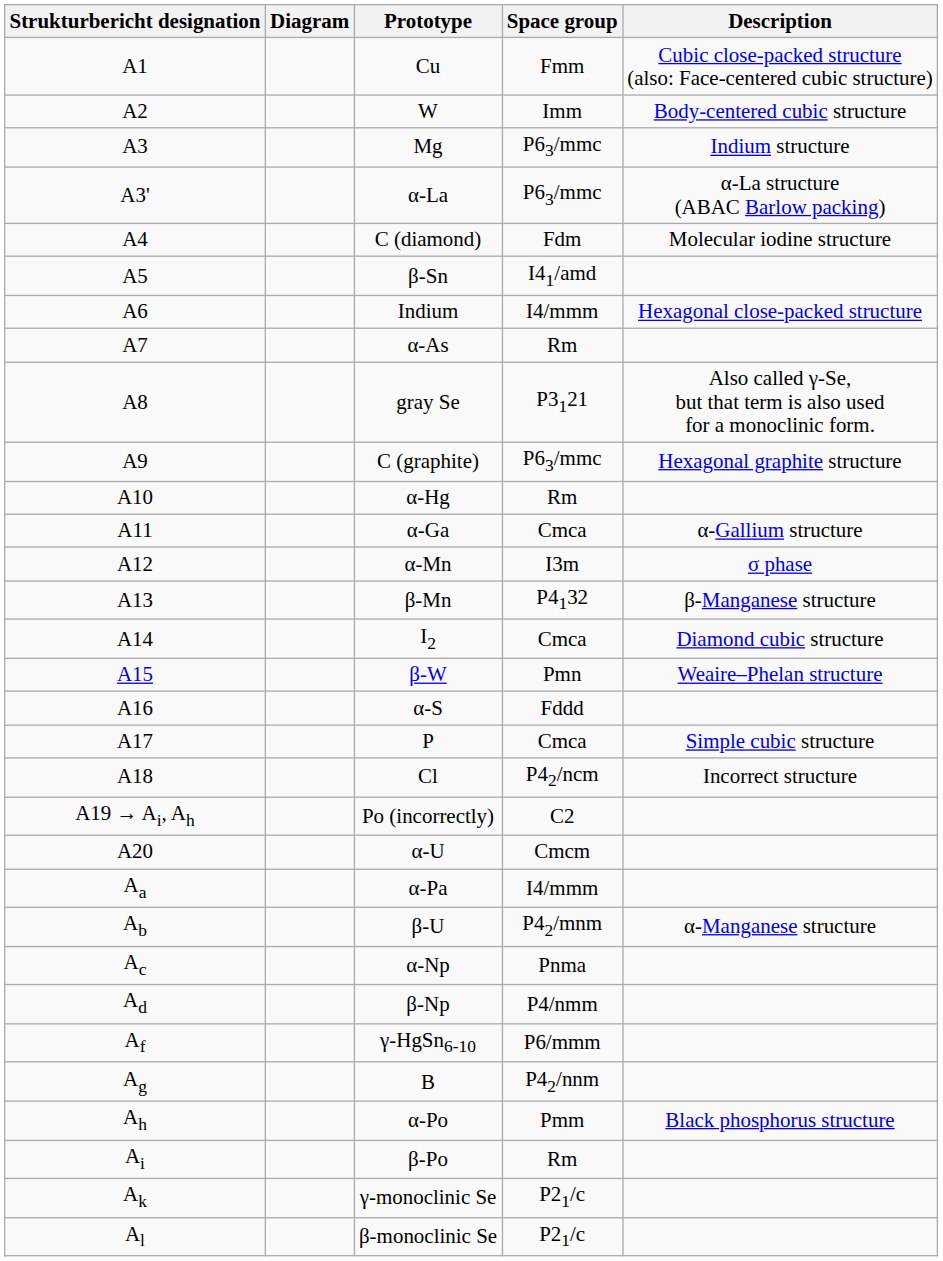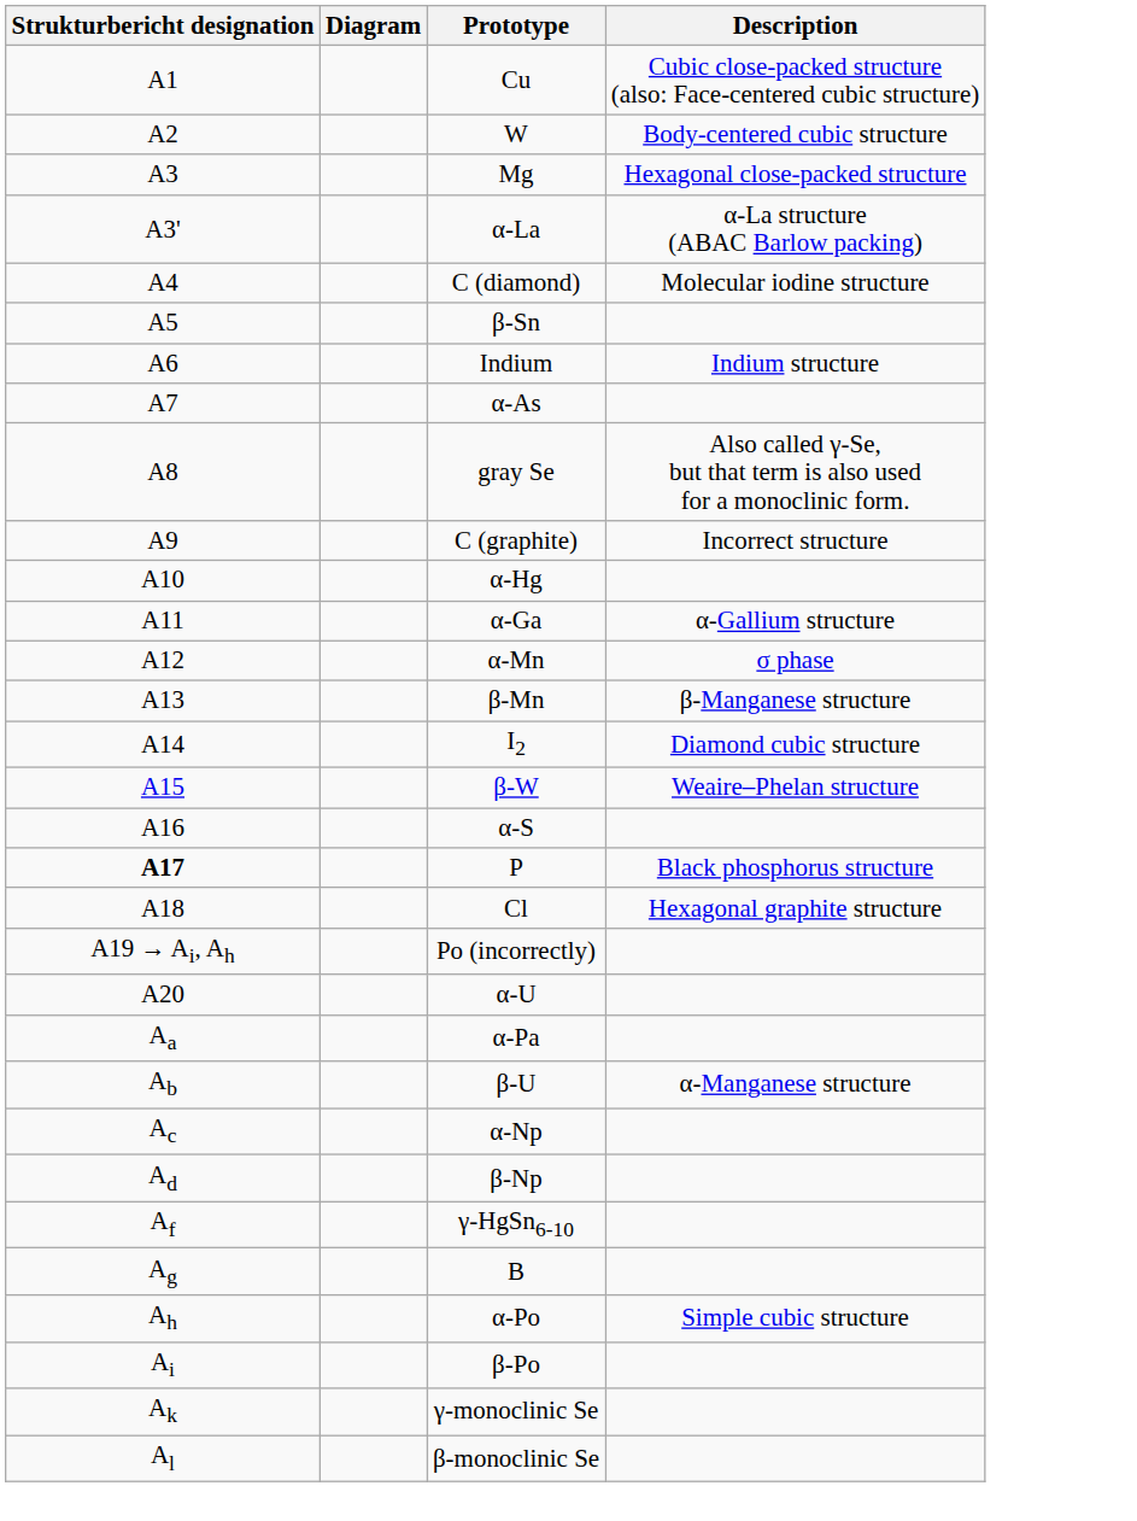 <table class="wikitable" style="text-align:center">
 <tr>
 <th>Strukturbericht designation</th>
 <th>Diagram</th>
 <th>Prototype</th>
-<th>Space group</th>
 <th>Description</th>
 </tr>
 <tr>
 <td>A1</td>
 <td></td>
 <td>Cu</td>
-<td>Fmm</td>
 <td><a href='#'>Cubic close-packed structure</a><br> (also: Face-centered cubic structure)</td>
 </tr>
 <tr>
 <td>A2</td>
 <td></td>
 <td>W</td>
-<td>Imm</td>
 <td><a href='#'>Body-centered cubic</a> structure</td>
 </tr>
 <tr>
 <td>A3</td>
 <td></td>
 <td>Mg</td>
-<td>P6<sub>3</sub>/mmc</td>
-<td><a href='#'>Indium</a> structure</td>
+<td><a href='#'>Hexagonal close-packed structure</a></td>
 </tr>
 <tr>
 <td>A3'</td>
 <td></td>
 <td>α-La</td>
-<td>P6<sub>3</sub>/mmc</td>
 <td>α-La structure<br>(ABAC <a href='#'>Barlow packing</a>)</td>
 </tr>
 <tr>
 <td>A4</td>
 <td></td>
 <td>C (diamond)</td>
-<td>Fdm</td>
 <td>Molecular iodine structure</td>
 </tr>
 <tr>
 <td>A5</td>
 <td></td>
 <td>β-Sn</td>
-<td>I4<sub>1</sub>/amd</td>
 <td></td>
 </tr>
 <tr>
 <td>A6</td>
 <td></td>
 <td>Indium</td>
-<td>I4/mmm</td>
-<td><a href='#'>Hexagonal close-packed structure</a></td>
+<td><a href='#'>Indium</a> structure</td>
 </tr>
 <tr>
 <td>A7</td>
 <td></td>
 <td>α-As</td>
-<td>Rm</td>
 <td></td>
 </tr>
 <tr>
 <td>A8</td>
 <td></td>
 <td>gray Se</td>
-<td>P3<sub>1</sub>21</td>
 <td>Also called γ-Se,<br>but that term is also used<br>for a monoclinic form.</td>
 </tr>
 <tr>
 <td>A9</td>
 <td></td>
 <td>C (graphite)</td>
-<td>P6<sub>3</sub>/mmc</td>
-<td><a href='#'>Hexagonal graphite</a> structure</td>
+<td>Incorrect structure</td>
 </tr>
 <tr>
 <td>A10</td>
 <td></td>
 <td>α-Hg</td>
-<td>Rm</td>
 <td></td>
 </tr>
 <tr>
 <td>A11</td>
 <td></td>
 <td>α-Ga</td>
-<td>Cmca</td>
 <td>α-<a href='#'>Gallium</a> structure</td>
 </tr>
 <tr>
 <td>A12</td>
 <td></td>
 <td>α-Mn</td>
-<td>I3m</td>
 <td><a href='#'>σ phase</a></td>
 </tr>
 <tr>
 <td>A13</td>
 <td></td>
 <td>β-Mn</td>
-<td>P4<sub>1</sub>32</td>
 <td>β-<a href='#'>Manganese</a> structure</td>
 </tr>
 <tr>
 <td>A14</td>
 <td></td>
 <td>I<sub>2</sub></td>
-<td>Cmca</td>
 <td><a href='#'>Diamond cubic</a> structure</td>
 </tr>
 <tr>
 <td><a href='#'>A15</a></td>
 <td></td>
 <td><a href='#'>β-W</a></td>
-<td>Pmn</td>
 <td><a href='#'>Weaire–Phelan structure</a></td>
 </tr>
 <tr>
 <td>A16</td>
 <td></td>
 <td>α-S</td>
-<td>Fddd</td>
 <td></td>
 </tr>
 <tr>
-<td>A17</td>
+<td><strong>A17</strong></td>
 <td></td>
 <td>P</td>
-<td>Cmca</td>
-<td><a href='#'>Simple cubic</a> structure</td>
+<td><a href='#'>Black phosphorus structure</a></td>
 </tr>
 <tr>
 <td>A18</td>
 <td></td>
 <td>Cl</td>
-<td>P4<sub>2</sub>/ncm</td>
-<td>Incorrect structure</td>
+<td><a href='#'>Hexagonal graphite</a> structure</td>
 </tr>
 <tr>
 <td>A19 → A<sub>i</sub>, A<sub>h</sub></td>
 <td></td>
 <td>Po (incorrectly)</td>
-<td>C2</td>
 <td></td>
 </tr>
 <tr>
 <td>A20</td>
 <td></td>
 <td>α-U</td>
-<td>Cmcm</td>
 <td></td>
 </tr>
 <tr>
 <td>A<sub>a</sub></td>
 <td></td>
 <td>α-Pa</td>
-<td>I4/mmm</td>
 <td></td>
 </tr>
 <tr>
 <td>A<sub>b</sub></td>
 <td></td>
 <td>β-U</td>
-<td>P4<sub>2</sub>/mnm</td>
 <td>α-<a href='#'>Manganese</a> structure</td>
 </tr>
 <tr>
 <td>A<sub>c</sub></td>
 <td></td>
 <td>α-Np</td>
-<td>Pnma</td>
 <td></td>
 </tr>
 <tr>
 <td>A<sub>d</sub></td>
 <td></td>
 <td>β-Np</td>
-<td>P4/nmm</td>
 <td></td>
 </tr>
 <tr>
 <td>A<sub>f</sub></td>
 <td></td>
 <td>γ-HgSn<sub>6-10</sub></td>
-<td>P6/mmm</td>
 <td></td>
 </tr>
 <tr>
 <td>A<sub>g</sub></td>
 <td></td>
 <td>B</td>
-<td>P4<sub>2</sub>/nnm</td>
 <td></td>
 </tr>
 <tr>
 <td>A<sub>h</sub></td>
 <td></td>
 <td>α-Po</td>
-<td>Pmm</td>
-<td><a href='#'>Black phosphorus structure</a></td>
+<td><a href='#'>Simple cubic</a> structure</td>
 </tr>
 <tr>
 <td>A<sub>i</sub></td>
 <td></td>
 <td>β-Po</td>
-<td>Rm</td>
 <td></td>
 </tr>
 <tr>
 <td>A<sub>k</sub></td>
 <td></td>
 <td>γ-monoclinic Se</td>
-<td>P2<sub>1</sub>/c</td>
 <td></td>
 </tr>
 <tr>
 <td>A<sub>l</sub></td>
 <td></td>
 <td>β-monoclinic Se</td>
-<td>P2<sub>1</sub>/c</td>
 <td></td>
 </tr>
 </table>
